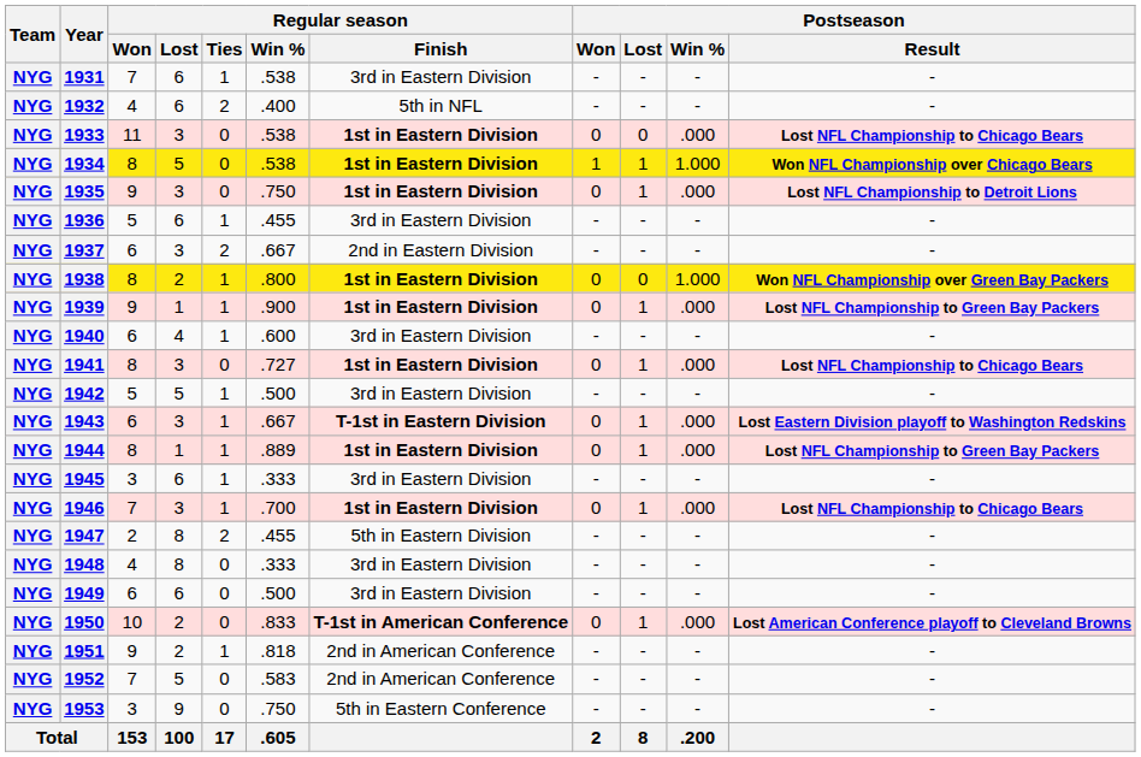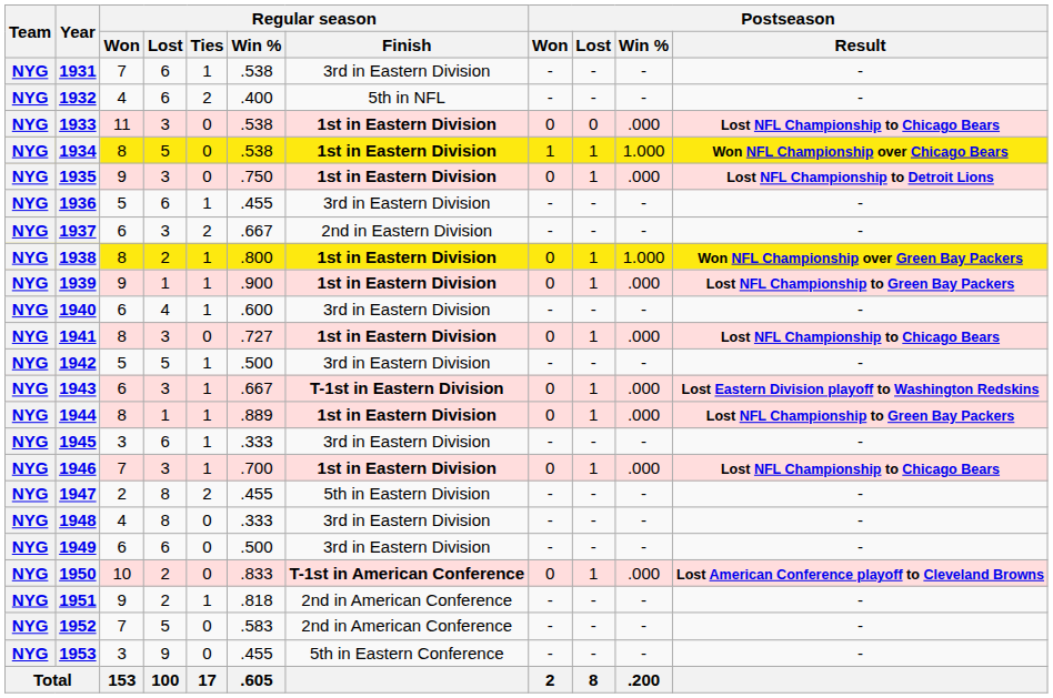 <table class="wikitable" style="font-size: 95%; text-align:center;">
 <tr>
 <th rowspan="2">Team</th>
 <th rowspan="2">Year</th>
 <th colspan="5">Regular season</th>
 <th colspan="4">Postseason</th>
 </tr>
 <tr>
 <th>Won</th>
 <th>Lost</th>
 <th>Ties</th>
 <th>Win %</th>
 <th>Finish</th>
 <th>Won</th>
 <th>Lost</th>
 <th>Win %</th>
 <th>Result</th>
 </tr>
 <tr>
 <th><a href='#'>NYG</a></th>
 <th><a href='#'>1931</a></th>
 <td>7</td>
 <td>6</td>
 <td>1</td>
 <td>.538</td>
 <td>3rd in Eastern Division</td>
 <td>-</td>
 <td>-</td>
 <td>-</td>
 <td>-</td>
 </tr>
 <tr>
 <th><a href='#'>NYG</a></th>
 <th><a href='#'>1932</a></th>
 <td>4</td>
 <td>6</td>
 <td>2</td>
 <td>.400</td>
 <td>5th in NFL</td>
 <td>-</td>
 <td>-</td>
 <td>-</td>
 <td>-</td>
 </tr>
 <tr style="background:#fdd;">
 <th><a href='#'>NYG</a></th>
 <th><a href='#'>1933</a></th>
 <td>11</td>
 <td>3</td>
 <td>0</td>
 <td>.538</td>
 <td><strong>1st in Eastern Division</strong></td>
 <td>0</td>
 <td>0</td>
 <td>.000</td>
 <td><small><strong>Lost <a href='#'>NFL Championship</a> to <a href='#'>Chicago Bears</a></strong></small></td>
 </tr>
 <tr ! style="background:#FDE910;">
 <th><a href='#'>NYG</a></th>
 <th><a href='#'>1934</a></th>
 <td>8</td>
 <td>5</td>
 <td>0</td>
 <td>.538</td>
 <td><strong>1st in Eastern Division</strong></td>
 <td>1</td>
 <td>1</td>
 <td>1.000</td>
 <td><small><strong>Won <a href='#'>NFL Championship</a> over <a href='#'>Chicago Bears</a></strong></small></td>
 </tr>
 <tr style="background:#fdd;">
 <th><a href='#'>NYG</a></th>
 <th><a href='#'>1935</a></th>
 <td>9</td>
 <td>3</td>
 <td>0</td>
 <td>.750</td>
 <td><strong>1st in Eastern Division</strong></td>
 <td>0</td>
 <td>1</td>
 <td>.000</td>
 <td><small><strong>Lost <a href='#'>NFL Championship</a> to <a href='#'>Detroit Lions</a></strong></small></td>
 </tr>
 <tr>
 <th><a href='#'>NYG</a></th>
 <th><a href='#'>1936</a></th>
 <td>5</td>
 <td>6</td>
 <td>1</td>
 <td>.455</td>
 <td>3rd in Eastern Division</td>
 <td>-</td>
 <td>-</td>
 <td>-</td>
 <td>-</td>
 </tr>
 <tr>
 <th><a href='#'>NYG</a></th>
 <th><a href='#'>1937</a></th>
 <td>6</td>
 <td>3</td>
 <td>2</td>
 <td>.667</td>
 <td>2nd in Eastern Division</td>
 <td>-</td>
 <td>-</td>
 <td>-</td>
 <td>-</td>
 </tr>
 <tr ! style="background:#FDE910;">
 <th><a href='#'>NYG</a></th>
 <th><a href='#'>1938</a></th>
 <td>8</td>
 <td>2</td>
 <td>1</td>
 <td>.800</td>
 <td><strong>1st in Eastern Division</strong></td>
 <td>0</td>
-<td>0</td>
+<td>1</td>
 <td>1.000</td>
 <td><small><strong>Won <a href='#'>NFL Championship</a> over <a href='#'>Green Bay Packers</a></strong></small></td>
 </tr>
 <tr style="background:#fdd;">
 <th><a href='#'>NYG</a></th>
 <th><a href='#'>1939</a></th>
 <td>9</td>
 <td>1</td>
 <td>1</td>
 <td>.900</td>
 <td><strong>1st in Eastern Division</strong></td>
 <td>0</td>
 <td>1</td>
 <td>.000</td>
 <td><small><strong>Lost <a href='#'>NFL Championship</a> to <a href='#'>Green Bay Packers</a></strong></small></td>
 </tr>
 <tr>
 <th><a href='#'>NYG</a></th>
 <th><a href='#'>1940</a></th>
 <td>6</td>
 <td>4</td>
 <td>1</td>
 <td>.600</td>
 <td>3rd in Eastern Division</td>
 <td>-</td>
 <td>-</td>
 <td>-</td>
 <td>-</td>
 </tr>
 <tr style="background:#fdd;">
 <th><a href='#'>NYG</a></th>
 <th><a href='#'>1941</a></th>
 <td>8</td>
 <td>3</td>
 <td>0</td>
 <td>.727</td>
 <td><strong>1st in Eastern Division</strong></td>
 <td>0</td>
 <td>1</td>
 <td>.000</td>
 <td><small><strong>Lost <a href='#'>NFL Championship</a> to <a href='#'>Chicago Bears</a></strong></small></td>
 </tr>
 <tr>
 <th><a href='#'>NYG</a></th>
 <th><a href='#'>1942</a></th>
 <td>5</td>
 <td>5</td>
 <td>1</td>
 <td>.500</td>
 <td>3rd in Eastern Division</td>
 <td>-</td>
 <td>-</td>
 <td>-</td>
 <td>-</td>
 </tr>
 <tr style="background:#fdd;">
 <th><a href='#'>NYG</a></th>
 <th><a href='#'>1943</a></th>
 <td>6</td>
 <td>3</td>
 <td>1</td>
 <td>.667</td>
 <td><strong>T-1st in Eastern Division</strong></td>
 <td>0</td>
 <td>1</td>
 <td>.000</td>
 <td><small><strong>Lost <a href='#'>Eastern Division playoff</a> to <a href='#'>Washington Redskins</a></strong></small></td>
 </tr>
 <tr style="background:#fdd;">
 <th><a href='#'>NYG</a></th>
 <th><a href='#'>1944</a></th>
 <td>8</td>
 <td>1</td>
 <td>1</td>
 <td>.889</td>
 <td><strong>1st in Eastern Division</strong></td>
 <td>0</td>
 <td>1</td>
 <td>.000</td>
 <td><small><strong>Lost <a href='#'>NFL Championship</a> to <a href='#'>Green Bay Packers</a></strong></small></td>
 </tr>
 <tr>
 <th><a href='#'>NYG</a></th>
 <th><a href='#'>1945</a></th>
 <td>3</td>
 <td>6</td>
 <td>1</td>
 <td>.333</td>
 <td>3rd in Eastern Division</td>
 <td>-</td>
 <td>-</td>
 <td>-</td>
 <td>-</td>
 </tr>
 <tr style="background:#fdd;">
 <th><a href='#'>NYG</a></th>
 <th><a href='#'>1946</a></th>
 <td>7</td>
 <td>3</td>
 <td>1</td>
 <td>.700</td>
 <td><strong>1st in Eastern Division</strong></td>
 <td>0</td>
 <td>1</td>
 <td>.000</td>
 <td><small><strong>Lost <a href='#'>NFL Championship</a> to <a href='#'>Chicago Bears</a></strong></small></td>
 </tr>
 <tr>
 <th><a href='#'>NYG</a></th>
 <th><a href='#'>1947</a></th>
 <td>2</td>
 <td>8</td>
 <td>2</td>
 <td>.455</td>
 <td>5th in Eastern Division</td>
 <td>-</td>
 <td>-</td>
 <td>-</td>
 <td>-</td>
 </tr>
 <tr>
 <th><a href='#'>NYG</a></th>
 <th><a href='#'>1948</a></th>
 <td>4</td>
 <td>8</td>
 <td>0</td>
 <td>.333</td>
 <td>3rd in Eastern Division</td>
 <td>-</td>
 <td>-</td>
 <td>-</td>
 <td>-</td>
 </tr>
 <tr>
 <th><a href='#'>NYG</a></th>
 <th><a href='#'>1949</a></th>
 <td>6</td>
 <td>6</td>
 <td>0</td>
 <td>.500</td>
 <td>3rd in Eastern Division</td>
 <td>-</td>
 <td>-</td>
 <td>-</td>
 <td>-</td>
 </tr>
 <tr style="background:#fdd;">
 <th><a href='#'>NYG</a></th>
 <th><a href='#'>1950</a></th>
 <td>10</td>
 <td>2</td>
 <td>0</td>
 <td>.833</td>
 <td><strong>T-1st in American Conference</strong></td>
 <td>0</td>
 <td>1</td>
 <td>.000</td>
 <td><small><strong>Lost <a href='#'>American Conference playoff</a> to <a href='#'>Cleveland Browns</a></strong></small></td>
 </tr>
 <tr>
 <th><a href='#'>NYG</a></th>
 <th><a href='#'>1951</a></th>
 <td>9</td>
 <td>2</td>
 <td>1</td>
 <td>.818</td>
 <td>2nd in American Conference</td>
 <td>-</td>
 <td>-</td>
 <td>-</td>
 <td>-</td>
 </tr>
 <tr>
 <th><a href='#'>NYG</a></th>
 <th><a href='#'>1952</a></th>
 <td>7</td>
 <td>5</td>
 <td>0</td>
 <td>.583</td>
 <td>2nd in American Conference</td>
 <td>-</td>
 <td>-</td>
 <td>-</td>
 <td>-</td>
 </tr>
 <tr>
 <th><a href='#'>NYG</a></th>
 <th><a href='#'>1953</a></th>
 <td>3</td>
 <td>9</td>
 <td>0</td>
-<td>.750</td>
+<td>.455</td>
 <td>5th in Eastern Conference</td>
 <td>-</td>
 <td>-</td>
 <td>-</td>
 <td>-</td>
 </tr>
 <tr>
 <th colspan="2">Total</th>
 <th>153</th>
 <th>100</th>
 <th>17</th>
 <th>.605</th>
 <th></th>
 <th>2</th>
 <th>8</th>
 <th>.200</th>
 <th></th>
 </tr>
 </table>
